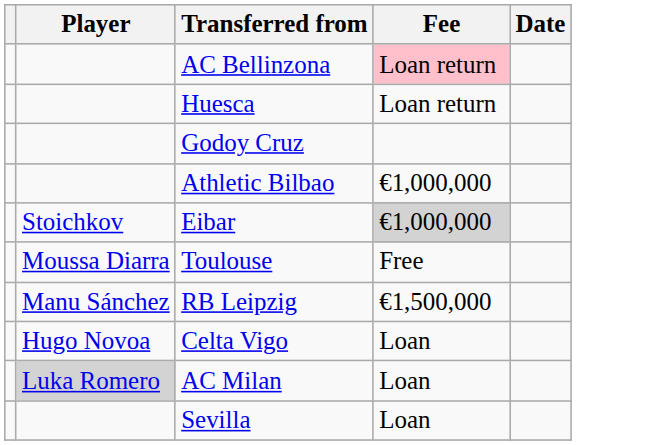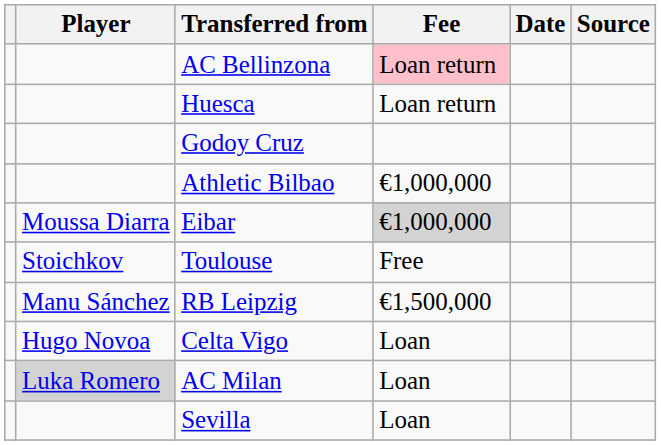 <table class="wikitable plainrowheaders sortable">
 <tr>
 <th></th>
 <th scope="col">Player</th>
 <th>Transferred from</th>
 <th style="width: 80px;">Fee</th>
 <th scope="col">Date</th>
+<th scope="col">Source</th>
 </tr>
 <tr>
 <td align="center"></td>
 <td></td>
 <td> <a href='#'>AC Bellinzona</a></td>
 <td style="background: pink;">Loan return</td>
+<td></td>
 <td></td>
 </tr>
 <tr>
 <td align="center"></td>
 <td></td>
 <td> <a href='#'>Huesca</a></td>
 <td>Loan return</td>
 <td></td>
+<td></td>
 </tr>
 <tr>
 <td align="center"></td>
 <td></td>
 <td> <a href='#'>Godoy Cruz</a></td>
+<td></td>
 <td></td>
 <td></td>
 </tr>
 <tr>
 <td align="center"></td>
 <td></td>
 <td> <a href='#'>Athletic Bilbao</a></td>
 <td>€1,000,000</td>
 <td></td>
-</tr>
-<tr>
-<td align="center"></td>
-<td> <a href='#'>Stoichkov</a></td>
-<td> <a href='#'>Eibar</a></td>
-<td style="background: lightgrey;">€1,000,000</td>
 <td></td>
 </tr>
 <tr>
 <td align="center"></td>
 <td> <a href='#'>Moussa Diarra</a></td>
+<td> <a href='#'>Eibar</a></td>
+<td style="background: lightgrey;">€1,000,000</td>
+<td></td>
+<td></td>
+</tr>
+<tr>
+<td align="center"></td>
+<td> <a href='#'>Stoichkov</a></td>
 <td> <a href='#'>Toulouse</a></td>
 <td>Free</td>
+<td></td>
 <td></td>
 </tr>
 <tr>
 <td align="center"></td>
 <td> <a href='#'>Manu Sánchez</a></td>
 <td> <a href='#'>RB Leipzig</a></td>
 <td>€1,500,000</td>
 <td></td>
+<td></td>
 </tr>
 <tr>
 <td align="center"></td>
 <td> <a href='#'>Hugo Novoa</a></td>
 <td> <a href='#'>Celta Vigo</a></td>
 <td>Loan</td>
+<td></td>
 <td></td>
 </tr>
 <tr>
 <td align="center"></td>
 <td style="background: lightgrey;"> <a href='#'>Luka Romero</a></td>
 <td> <a href='#'>AC Milan</a></td>
 <td>Loan</td>
 <td></td>
+<td></td>
 </tr>
 <tr>
 <td align="center"></td>
 <td></td>
 <td> <a href='#'>Sevilla</a></td>
 <td>Loan</td>
 <td></td>
+<td></td>
 </tr>
 </table>
